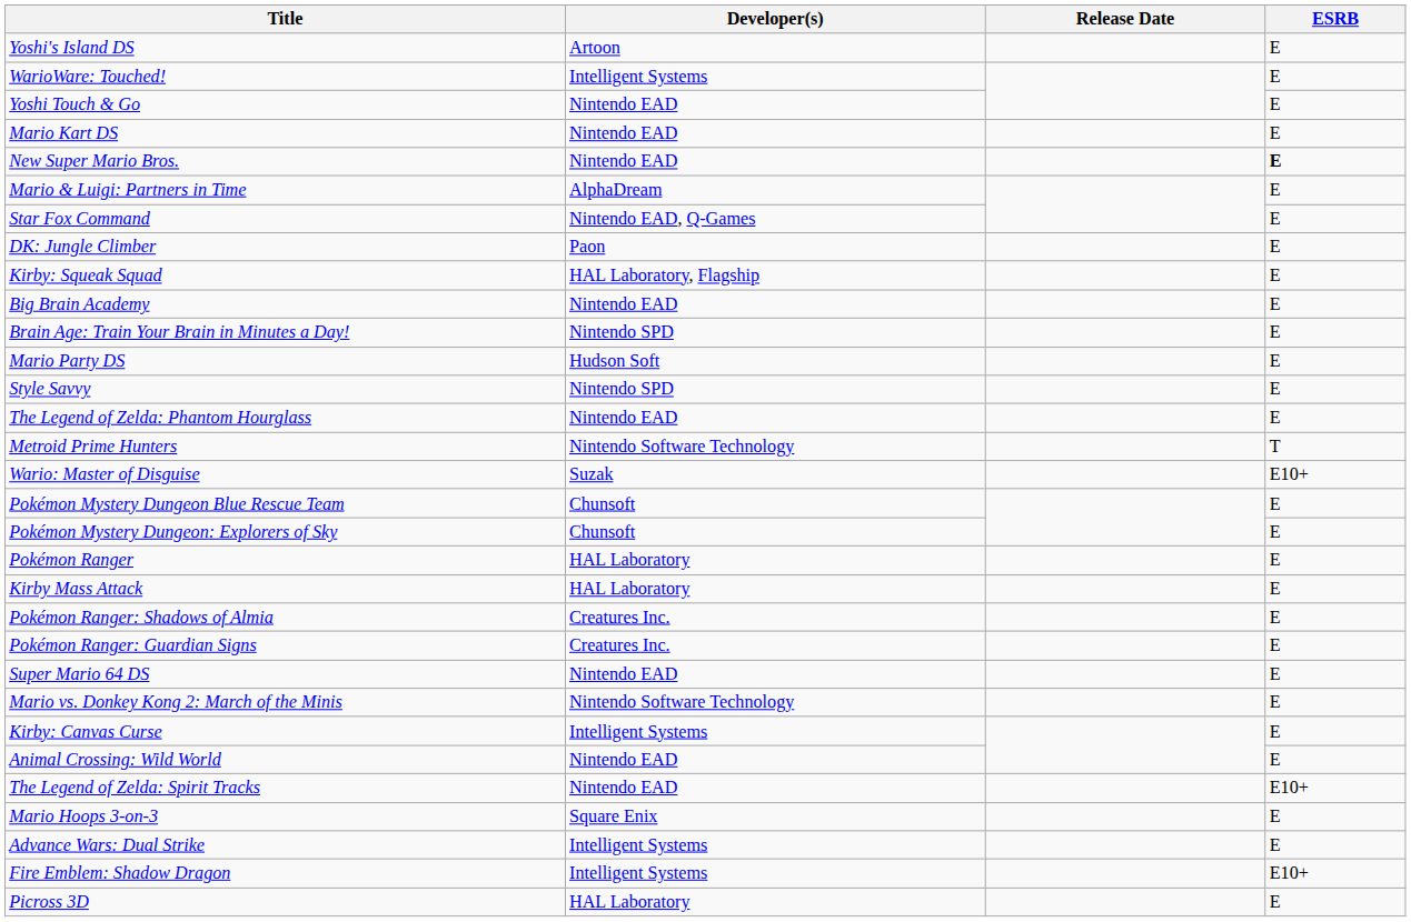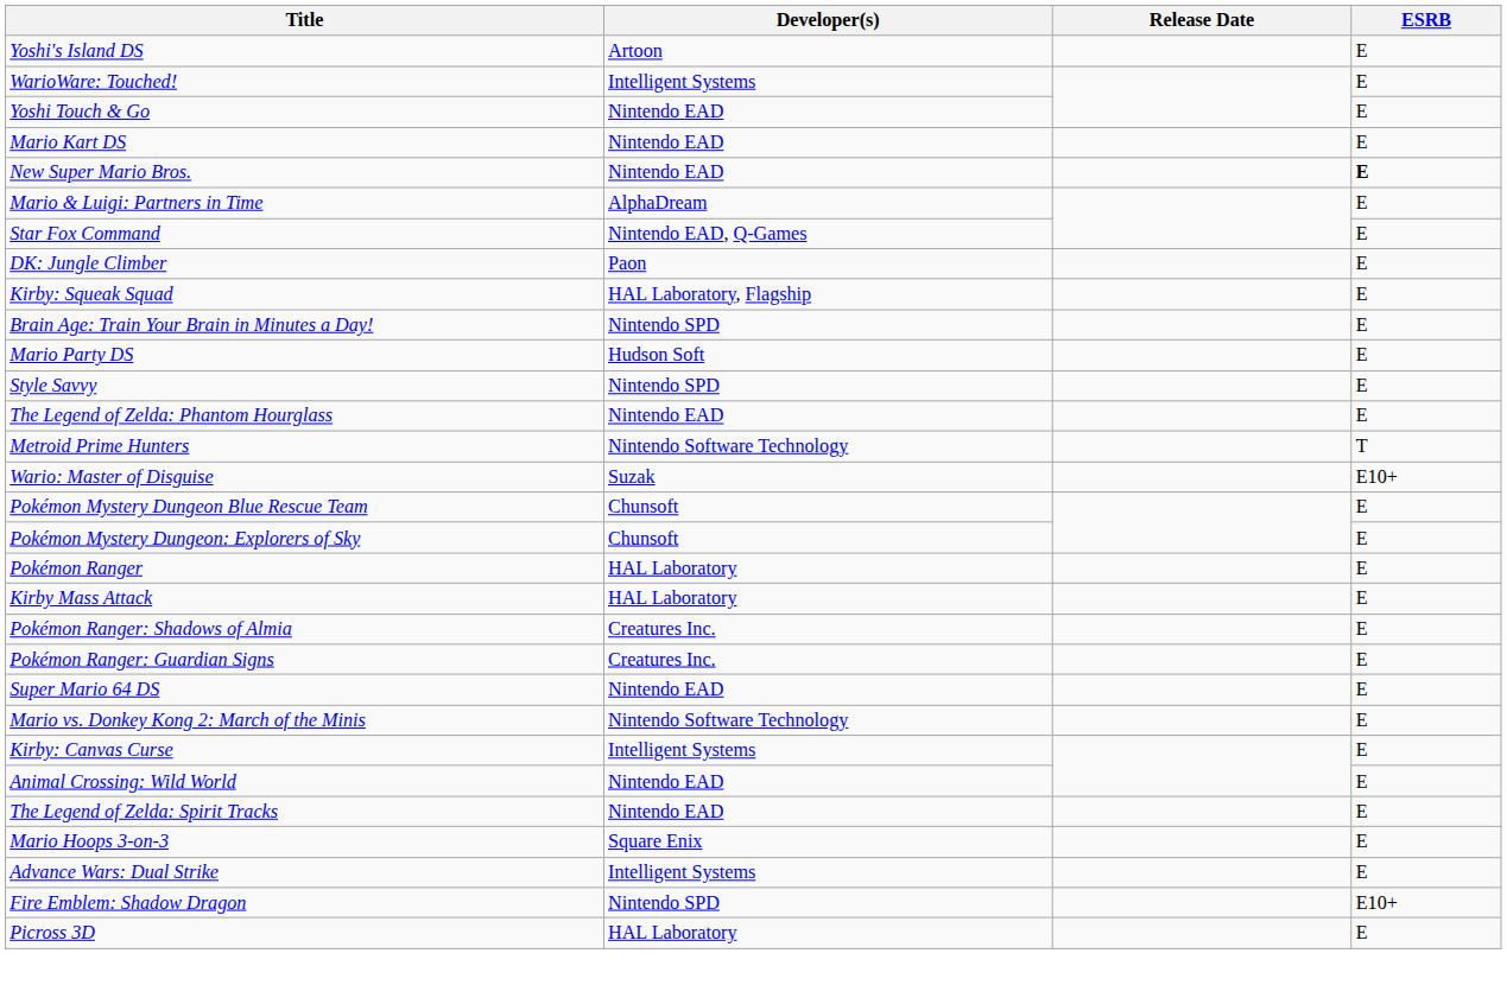 <table class="wikitable sortable" style=>
 <tr>
 <th style="width:20%;">Title</th>
 <th style="width:15%;">Developer(s)</th>
 <th style="width:10%;">Release Date</th>
 <th style="width:5%;"><a href='#'>ESRB</a></th>
 </tr>
 <tr>
 <td><em><a href='#'>Yoshi's Island DS</a></em></td>
 <td><a href='#'>Artoon</a></td>
 <td></td>
 <td>E</td>
 </tr>
 <tr>
 <td><em><a href='#'>WarioWare: Touched!</a></em></td>
 <td><a href='#'>Intelligent Systems</a></td>
 <td rowspan="2"></td>
 <td>E</td>
 </tr>
 <tr>
 <td><em><a href='#'>Yoshi Touch & Go</a></em></td>
 <td><a href='#'>Nintendo EAD</a></td>
 <td>E</td>
 </tr>
 <tr>
 <td><em><a href='#'>Mario Kart DS</a></em></td>
 <td><a href='#'>Nintendo EAD</a></td>
 <td></td>
 <td>E</td>
 </tr>
 <tr>
 <td><em><a href='#'>New Super Mario Bros.</a></em></td>
 <td><a href='#'>Nintendo EAD</a></td>
 <td></td>
 <td><strong>E</strong></td>
 </tr>
 <tr>
 <td><em><a href='#'>Mario & Luigi: Partners in Time</a></em></td>
 <td><a href='#'>AlphaDream</a></td>
 <td rowspan="2"></td>
 <td>E</td>
 </tr>
 <tr>
 <td><em><a href='#'>Star Fox Command</a></em></td>
 <td><a href='#'>Nintendo EAD</a>, <a href='#'>Q-Games</a></td>
 <td>E</td>
 </tr>
 <tr>
 <td><em><a href='#'>DK: Jungle Climber</a></em></td>
 <td><a href='#'>Paon</a></td>
 <td></td>
 <td>E</td>
 </tr>
 <tr>
 <td><em><a href='#'>Kirby: Squeak Squad</a></em></td>
 <td><a href='#'>HAL Laboratory</a>, <a href='#'>Flagship</a></td>
-<td></td>
-<td>E</td>
-</tr>
-<tr>
-<td><em><a href='#'>Big Brain Academy</a></em></td>
-<td><a href='#'>Nintendo EAD</a></td>
 <td></td>
 <td>E</td>
 </tr>
 <tr>
 <td><em><a href='#'>Brain Age: Train Your Brain in Minutes a Day!</a></em></td>
 <td><a href='#'>Nintendo SPD</a></td>
 <td></td>
 <td>E</td>
 </tr>
 <tr>
 <td><em><a href='#'>Mario Party DS</a></em></td>
 <td><a href='#'>Hudson Soft</a></td>
 <td></td>
 <td>E</td>
 </tr>
 <tr>
 <td><em><a href='#'>Style Savvy</a></em></td>
 <td><a href='#'>Nintendo SPD</a></td>
 <td></td>
 <td>E</td>
 </tr>
 <tr>
 <td><em><a href='#'>The Legend of Zelda: Phantom Hourglass</a></em></td>
 <td><a href='#'>Nintendo EAD</a></td>
 <td></td>
 <td>E</td>
 </tr>
 <tr>
 <td><em><a href='#'>Metroid Prime Hunters</a></em></td>
 <td><a href='#'>Nintendo Software Technology</a></td>
 <td></td>
 <td>T</td>
 </tr>
 <tr>
 <td><em><a href='#'>Wario: Master of Disguise</a></em></td>
 <td><a href='#'>Suzak</a></td>
 <td></td>
 <td>E10+</td>
 </tr>
 <tr>
 <td><em><a href='#'>Pokémon Mystery Dungeon Blue Rescue Team</a></em></td>
 <td><a href='#'>Chunsoft</a></td>
 <td rowspan="2"></td>
 <td>E</td>
 </tr>
 <tr>
 <td><em><a href='#'>Pokémon Mystery Dungeon: Explorers of Sky</a></em></td>
 <td><a href='#'>Chunsoft</a></td>
 <td>E</td>
 </tr>
 <tr>
 <td><em><a href='#'>Pokémon Ranger</a></em></td>
 <td><a href='#'>HAL Laboratory</a></td>
 <td></td>
 <td>E</td>
 </tr>
 <tr>
 <td><em><a href='#'>Kirby Mass Attack</a></em></td>
 <td><a href='#'>HAL Laboratory</a></td>
 <td></td>
 <td>E</td>
 </tr>
 <tr>
 <td><em><a href='#'>Pokémon Ranger: Shadows of Almia</a></em></td>
 <td><a href='#'>Creatures Inc.</a></td>
 <td></td>
 <td>E</td>
 </tr>
 <tr>
 <td><em><a href='#'>Pokémon Ranger: Guardian Signs</a></em></td>
 <td><a href='#'>Creatures Inc.</a></td>
 <td></td>
 <td>E</td>
 </tr>
 <tr>
 <td><em><a href='#'>Super Mario 64 DS</a></em></td>
 <td><a href='#'>Nintendo EAD</a></td>
 <td></td>
 <td>E</td>
 </tr>
 <tr>
 <td><em><a href='#'>Mario vs. Donkey Kong 2: March of the Minis</a></em></td>
 <td><a href='#'>Nintendo Software Technology</a></td>
 <td></td>
 <td>E</td>
 </tr>
 <tr>
 <td><em><a href='#'>Kirby: Canvas Curse</a></em></td>
 <td><a href='#'>Intelligent Systems</a></td>
 <td rowspan="2"></td>
 <td>E</td>
 </tr>
 <tr>
 <td><em><a href='#'>Animal Crossing: Wild World</a></em></td>
 <td><a href='#'>Nintendo EAD</a></td>
 <td>E</td>
 </tr>
 <tr>
 <td><em><a href='#'>The Legend of Zelda: Spirit Tracks</a></em></td>
 <td><a href='#'>Nintendo EAD</a></td>
 <td></td>
-<td>E10+</td>
+<td>E</td>
 </tr>
 <tr>
 <td><em><a href='#'>Mario Hoops 3-on-3</a></em></td>
 <td><a href='#'>Square Enix</a></td>
 <td></td>
 <td>E</td>
 </tr>
 <tr>
 <td><em><a href='#'>Advance Wars: Dual Strike</a></em></td>
 <td><a href='#'>Intelligent Systems</a></td>
 <td></td>
 <td>E</td>
 </tr>
 <tr>
 <td><em><a href='#'>Fire Emblem: Shadow Dragon</a></em></td>
-<td><a href='#'>Intelligent Systems</a></td>
+<td><a href='#'>Nintendo SPD</a></td>
 <td></td>
 <td>E10+</td>
 </tr>
 <tr>
 <td><em><a href='#'>Picross 3D</a></em></td>
 <td><a href='#'>HAL Laboratory</a></td>
 <td></td>
 <td>E</td>
 </tr>
 </table>
